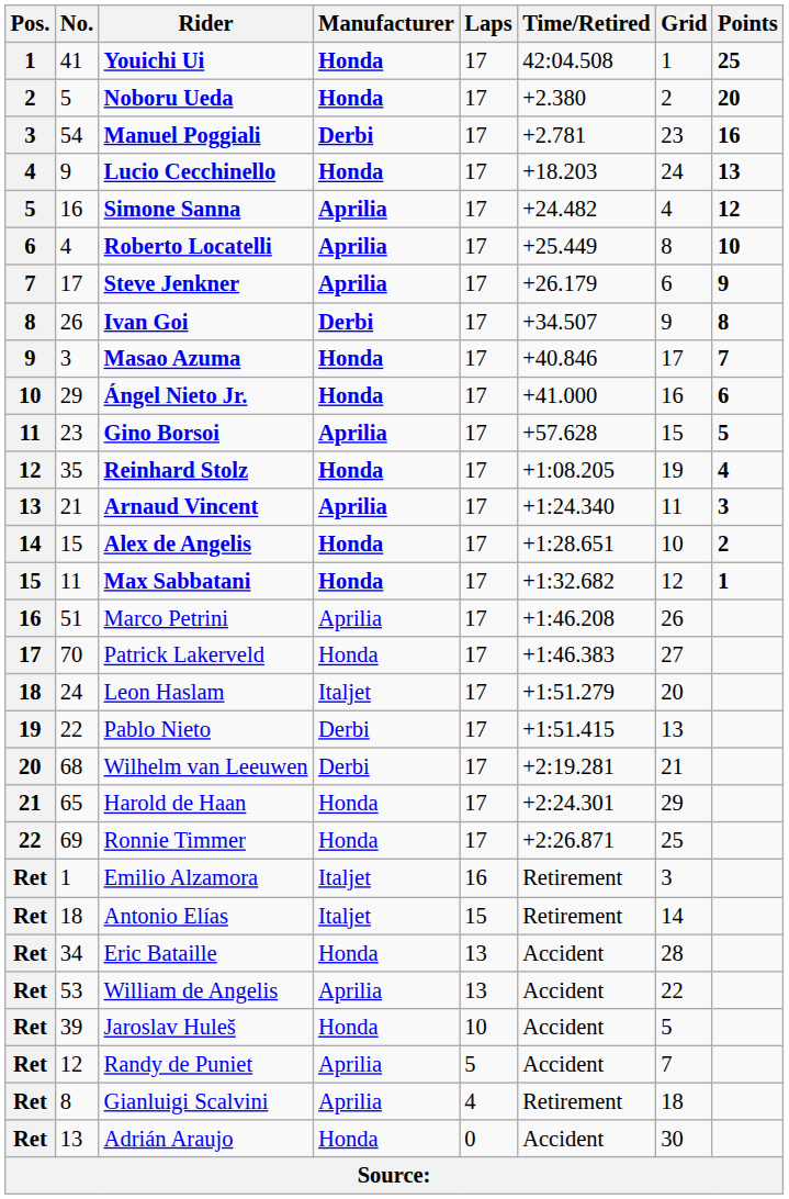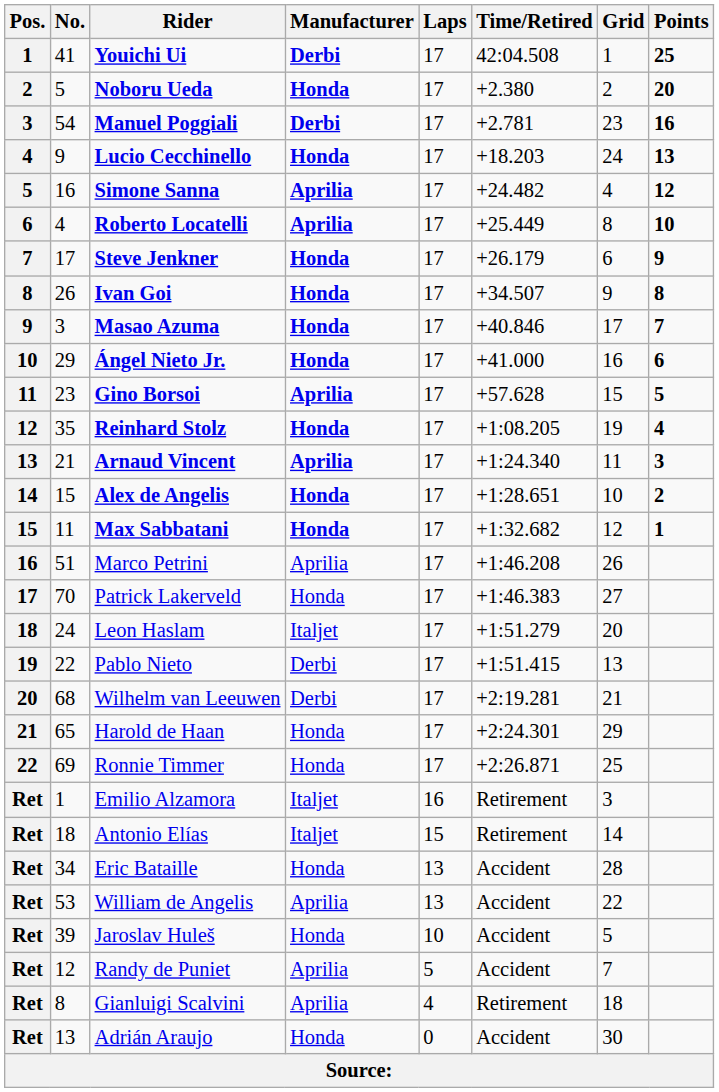 <table class="wikitable" style="font-size: 95%;">
 <tr>
 <th>Pos.</th>
 <th>No.</th>
 <th>Rider</th>
 <th>Manufacturer</th>
 <th>Laps</th>
 <th>Time/Retired</th>
 <th>Grid</th>
 <th>Points</th>
 </tr>
 <tr>
 <th>1</th>
 <td>41</td>
 <td> <strong><a href='#'>Youichi Ui</a></strong></td>
-<td><strong><a href='#'>Honda</a></strong></td>
+<td><strong><a href='#'>Derbi</a></strong></td>
 <td>17</td>
 <td>42:04.508</td>
 <td>1</td>
 <td><strong>25</strong></td>
 </tr>
 <tr>
 <th>2</th>
 <td>5</td>
 <td> <strong><a href='#'>Noboru Ueda</a></strong></td>
 <td><strong><a href='#'>Honda</a></strong></td>
 <td>17</td>
 <td>+2.380</td>
 <td>2</td>
 <td><strong>20</strong></td>
 </tr>
 <tr>
 <th>3</th>
 <td>54</td>
 <td> <strong><a href='#'>Manuel Poggiali</a></strong></td>
 <td><strong><a href='#'>Derbi</a></strong></td>
 <td>17</td>
 <td>+2.781</td>
 <td>23</td>
 <td><strong>16</strong></td>
 </tr>
 <tr>
 <th>4</th>
 <td>9</td>
 <td> <strong><a href='#'>Lucio Cecchinello</a></strong></td>
 <td><strong><a href='#'>Honda</a></strong></td>
 <td>17</td>
 <td>+18.203</td>
 <td>24</td>
 <td><strong>13</strong></td>
 </tr>
 <tr>
 <th>5</th>
 <td>16</td>
 <td> <strong><a href='#'>Simone Sanna</a></strong></td>
 <td><strong><a href='#'>Aprilia</a></strong></td>
 <td>17</td>
 <td>+24.482</td>
 <td>4</td>
 <td><strong>12</strong></td>
 </tr>
 <tr>
 <th>6</th>
 <td>4</td>
 <td> <strong><a href='#'>Roberto Locatelli</a></strong></td>
 <td><strong><a href='#'>Aprilia</a></strong></td>
 <td>17</td>
 <td>+25.449</td>
 <td>8</td>
 <td><strong>10</strong></td>
 </tr>
 <tr>
 <th>7</th>
 <td>17</td>
 <td> <strong><a href='#'>Steve Jenkner</a></strong></td>
-<td><strong><a href='#'>Aprilia</a></strong></td>
+<td><strong><a href='#'>Honda</a></strong></td>
 <td>17</td>
 <td>+26.179</td>
 <td>6</td>
 <td><strong>9</strong></td>
 </tr>
 <tr>
 <th>8</th>
 <td>26</td>
 <td> <strong><a href='#'>Ivan Goi</a></strong></td>
-<td><strong><a href='#'>Derbi</a></strong></td>
+<td><strong><a href='#'>Honda</a></strong></td>
 <td>17</td>
 <td>+34.507</td>
 <td>9</td>
 <td><strong>8</strong></td>
 </tr>
 <tr>
 <th>9</th>
 <td>3</td>
 <td> <strong><a href='#'>Masao Azuma</a></strong></td>
 <td><strong><a href='#'>Honda</a></strong></td>
 <td>17</td>
 <td>+40.846</td>
 <td>17</td>
 <td><strong>7</strong></td>
 </tr>
 <tr>
 <th>10</th>
 <td>29</td>
 <td> <strong><a href='#'>Ángel Nieto Jr.</a></strong></td>
 <td><strong><a href='#'>Honda</a></strong></td>
 <td>17</td>
 <td>+41.000</td>
 <td>16</td>
 <td><strong>6</strong></td>
 </tr>
 <tr>
 <th>11</th>
 <td>23</td>
 <td> <strong><a href='#'>Gino Borsoi</a></strong></td>
 <td><strong><a href='#'>Aprilia</a></strong></td>
 <td>17</td>
 <td>+57.628</td>
 <td>15</td>
 <td><strong>5</strong></td>
 </tr>
 <tr>
 <th>12</th>
 <td>35</td>
 <td> <strong><a href='#'>Reinhard Stolz</a></strong></td>
 <td><strong><a href='#'>Honda</a></strong></td>
 <td>17</td>
 <td>+1:08.205</td>
 <td>19</td>
 <td><strong>4</strong></td>
 </tr>
 <tr>
 <th>13</th>
 <td>21</td>
 <td> <strong><a href='#'>Arnaud Vincent</a></strong></td>
 <td><strong><a href='#'>Aprilia</a></strong></td>
 <td>17</td>
 <td>+1:24.340</td>
 <td>11</td>
 <td><strong>3</strong></td>
 </tr>
 <tr>
 <th>14</th>
 <td>15</td>
 <td> <strong><a href='#'>Alex de Angelis</a></strong></td>
 <td><strong><a href='#'>Honda</a></strong></td>
 <td>17</td>
 <td>+1:28.651</td>
 <td>10</td>
 <td><strong>2</strong></td>
 </tr>
 <tr>
 <th>15</th>
 <td>11</td>
 <td> <strong><a href='#'>Max Sabbatani</a></strong></td>
 <td><strong><a href='#'>Honda</a></strong></td>
 <td>17</td>
 <td>+1:32.682</td>
 <td>12</td>
 <td><strong>1</strong></td>
 </tr>
 <tr>
 <th>16</th>
 <td>51</td>
 <td> <a href='#'>Marco Petrini</a></td>
 <td><a href='#'>Aprilia</a></td>
 <td>17</td>
 <td>+1:46.208</td>
 <td>26</td>
 <td></td>
 </tr>
 <tr>
 <th>17</th>
 <td>70</td>
 <td> <a href='#'>Patrick Lakerveld</a></td>
 <td><a href='#'>Honda</a></td>
 <td>17</td>
 <td>+1:46.383</td>
 <td>27</td>
 <td></td>
 </tr>
 <tr>
 <th>18</th>
 <td>24</td>
 <td> <a href='#'>Leon Haslam</a></td>
 <td><a href='#'>Italjet</a></td>
 <td>17</td>
 <td>+1:51.279</td>
 <td>20</td>
 <td></td>
 </tr>
 <tr>
 <th>19</th>
 <td>22</td>
 <td> <a href='#'>Pablo Nieto</a></td>
 <td><a href='#'>Derbi</a></td>
 <td>17</td>
 <td>+1:51.415</td>
 <td>13</td>
 <td></td>
 </tr>
 <tr>
 <th>20</th>
 <td>68</td>
 <td> <a href='#'>Wilhelm van Leeuwen</a></td>
 <td><a href='#'>Derbi</a></td>
 <td>17</td>
 <td>+2:19.281</td>
 <td>21</td>
 <td></td>
 </tr>
 <tr>
 <th>21</th>
 <td>65</td>
 <td> <a href='#'>Harold de Haan</a></td>
 <td><a href='#'>Honda</a></td>
 <td>17</td>
 <td>+2:24.301</td>
 <td>29</td>
 <td></td>
 </tr>
 <tr>
 <th>22</th>
 <td>69</td>
 <td> <a href='#'>Ronnie Timmer</a></td>
 <td><a href='#'>Honda</a></td>
 <td>17</td>
 <td>+2:26.871</td>
 <td>25</td>
 <td></td>
 </tr>
 <tr>
 <th>Ret</th>
 <td>1</td>
 <td> <a href='#'>Emilio Alzamora</a></td>
 <td><a href='#'>Italjet</a></td>
 <td>16</td>
 <td>Retirement</td>
 <td>3</td>
 <td></td>
 </tr>
 <tr>
 <th>Ret</th>
 <td>18</td>
 <td> <a href='#'>Antonio Elías</a></td>
 <td><a href='#'>Italjet</a></td>
 <td>15</td>
 <td>Retirement</td>
 <td>14</td>
 <td></td>
 </tr>
 <tr>
 <th>Ret</th>
 <td>34</td>
 <td> <a href='#'>Eric Bataille</a></td>
 <td><a href='#'>Honda</a></td>
 <td>13</td>
 <td>Accident</td>
 <td>28</td>
 <td></td>
 </tr>
 <tr>
 <th>Ret</th>
 <td>53</td>
 <td> <a href='#'>William de Angelis</a></td>
 <td><a href='#'>Aprilia</a></td>
 <td>13</td>
 <td>Accident</td>
 <td>22</td>
 <td></td>
 </tr>
 <tr>
 <th>Ret</th>
 <td>39</td>
 <td> <a href='#'>Jaroslav Huleš</a></td>
 <td><a href='#'>Honda</a></td>
 <td>10</td>
 <td>Accident</td>
 <td>5</td>
 <td></td>
 </tr>
 <tr>
 <th>Ret</th>
 <td>12</td>
 <td> <a href='#'>Randy de Puniet</a></td>
 <td><a href='#'>Aprilia</a></td>
 <td>5</td>
 <td>Accident</td>
 <td>7</td>
 <td></td>
 </tr>
 <tr>
 <th>Ret</th>
 <td>8</td>
 <td> <a href='#'>Gianluigi Scalvini</a></td>
 <td><a href='#'>Aprilia</a></td>
 <td>4</td>
 <td>Retirement</td>
 <td>18</td>
 <td></td>
 </tr>
 <tr>
 <th>Ret</th>
 <td>13</td>
 <td> <a href='#'>Adrián Araujo</a></td>
 <td><a href='#'>Honda</a></td>
 <td>0</td>
 <td>Accident</td>
 <td>30</td>
 <td></td>
 </tr>
 <tr>
 <th colspan=8>Source: </th>
 </tr>
 </table>
